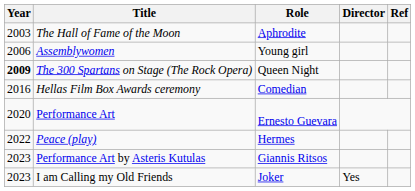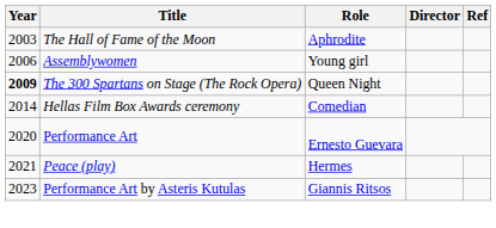 <table class="wikitable">
 <tr>
 <th>Year</th>
 <th>Title</th>
 <th>Role</th>
 <th>Director</th>
 <th>Ref</th>
 </tr>
 <tr>
 <td>2003</td>
 <td><em>The Hall of Fame of the Moon</em></td>
 <td><a href='#'>Aphrodite</a></td>
 <td></td>
 <td></td>
 </tr>
 <tr>
 <td>2006</td>
 <td><em><a href='#'>Assemblywomen</a></em></td>
 <td>Young girl</td>
 <td></td>
 <td></td>
 </tr>
 <tr>
 <td><strong>2009</strong></td>
 <td><em><a href='#'>The 300 Spartans</a> on Stage (The Rock Opera)</em></td>
 <td>Queen Night</td>
 <td></td>
 <td></td>
 </tr>
 <tr>
-<td>2016</td>
+<td>2014</td>
 <td><em>Hellas Film Box Awards ceremony</em></td>
 <td><a href='#'>Comedian</a></td>
 <td></td>
 <td></td>
 </tr>
 <tr>
 <td>2020</td>
 <td><a href='#'>Performance Art</a></td>
 <td><br><a href='#'>Ernesto Guevara</a></td>
 </tr>
 <tr>
-<td>2022</td>
+<td>2021</td>
 <td><em><a href='#'>Peace (play)</a></em></td>
 <td><a href='#'>Hermes</a></td>
 <td></td>
 <td></td>
 </tr>
 <tr>
 <td>2023</td>
 <td><a href='#'>Performance Art</a> by <a href='#'>Asteris Kutulas</a></td>
 <td><a href='#'>Giannis Ritsos</a></td>
 <td></td>
 <td><br></td>
 </tr>
-<tr>
-<td>2023</td>
-<td>I am Calling my Old Friends</td>
-<td><a href='#'>Joker</a></td>
-<td>Yes</td>
-<td></td>
-</tr>
 </table>
